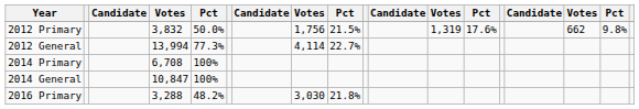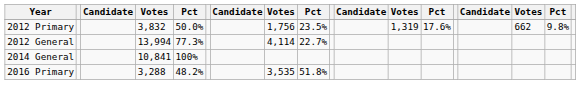 <table class="wikitable" style="margin:0.5em ; font-size:95%">
 <tr>
 <th>Year</th>
 <th></th>
 <th>Candidate</th>
 <th>Votes</th>
 <th>Pct</th>
 <th></th>
 <th>Candidate</th>
 <th>Votes</th>
 <th>Pct</th>
 <th></th>
 <th>Candidate</th>
 <th>Votes</th>
 <th>Pct</th>
 <th></th>
 <th>Candidate</th>
 <th>Votes</th>
 <th>Pct</th>
 <th></th>
 </tr>
 <tr>
 </tr>
 <tr>
 <td>2012 Primary</td>
 <td></td>
 <td></td>
 <td>3,832</td>
 <td>50.0%</td>
 <td></td>
 <td></td>
 <td>1,756</td>
-<td>21.5%</td>
+<td>23.5%</td>
 <td></td>
 <td></td>
 <td>1,319</td>
 <td>17.6%</td>
 <td></td>
 <td></td>
 <td>662</td>
 <td>9.8%</td>
 <td></td>
 </tr>
 <tr>
 <td>2012 General</td>
 <td></td>
 <td></td>
 <td>13,994</td>
 <td>77.3%</td>
 <td></td>
 <td></td>
 <td>4,114</td>
 <td>22.7%</td>
 <td></td>
 <td></td>
 <td></td>
 <td></td>
 <td></td>
 <td></td>
 <td></td>
 <td></td>
 <td></td>
 </tr>
 <tr>
-<td>2014 Primary</td>
-<td></td>
-<td></td>
-<td>6,708</td>
-<td>100%</td>
-<td></td>
-<td></td>
-<td></td>
-<td></td>
-<td></td>
-<td></td>
-<td></td>
-<td></td>
-<td></td>
-<td></td>
-<td></td>
-<td></td>
-<td></td>
-</tr>
-<tr>
 <td>2014 General</td>
 <td></td>
 <td></td>
-<td>10,847</td>
+<td>10,841</td>
 <td>100%</td>
 <td></td>
 <td></td>
 <td></td>
 <td></td>
 <td></td>
 <td></td>
 <td></td>
 <td></td>
 <td></td>
 <td></td>
 <td></td>
 <td></td>
 <td></td>
 </tr>
 <tr>
 <td>2016 Primary</td>
 <td></td>
 <td></td>
 <td>3,288</td>
 <td>48.2%</td>
 <td></td>
 <td></td>
-<td>3,030</td>
-<td>21.8%</td>
+<td>3,535</td>
+<td>51.8%</td>
 <td></td>
 <td></td>
 <td></td>
 <td></td>
 <td></td>
 <td></td>
 <td></td>
 <td></td>
 <td></td>
 </tr>
 </table>
